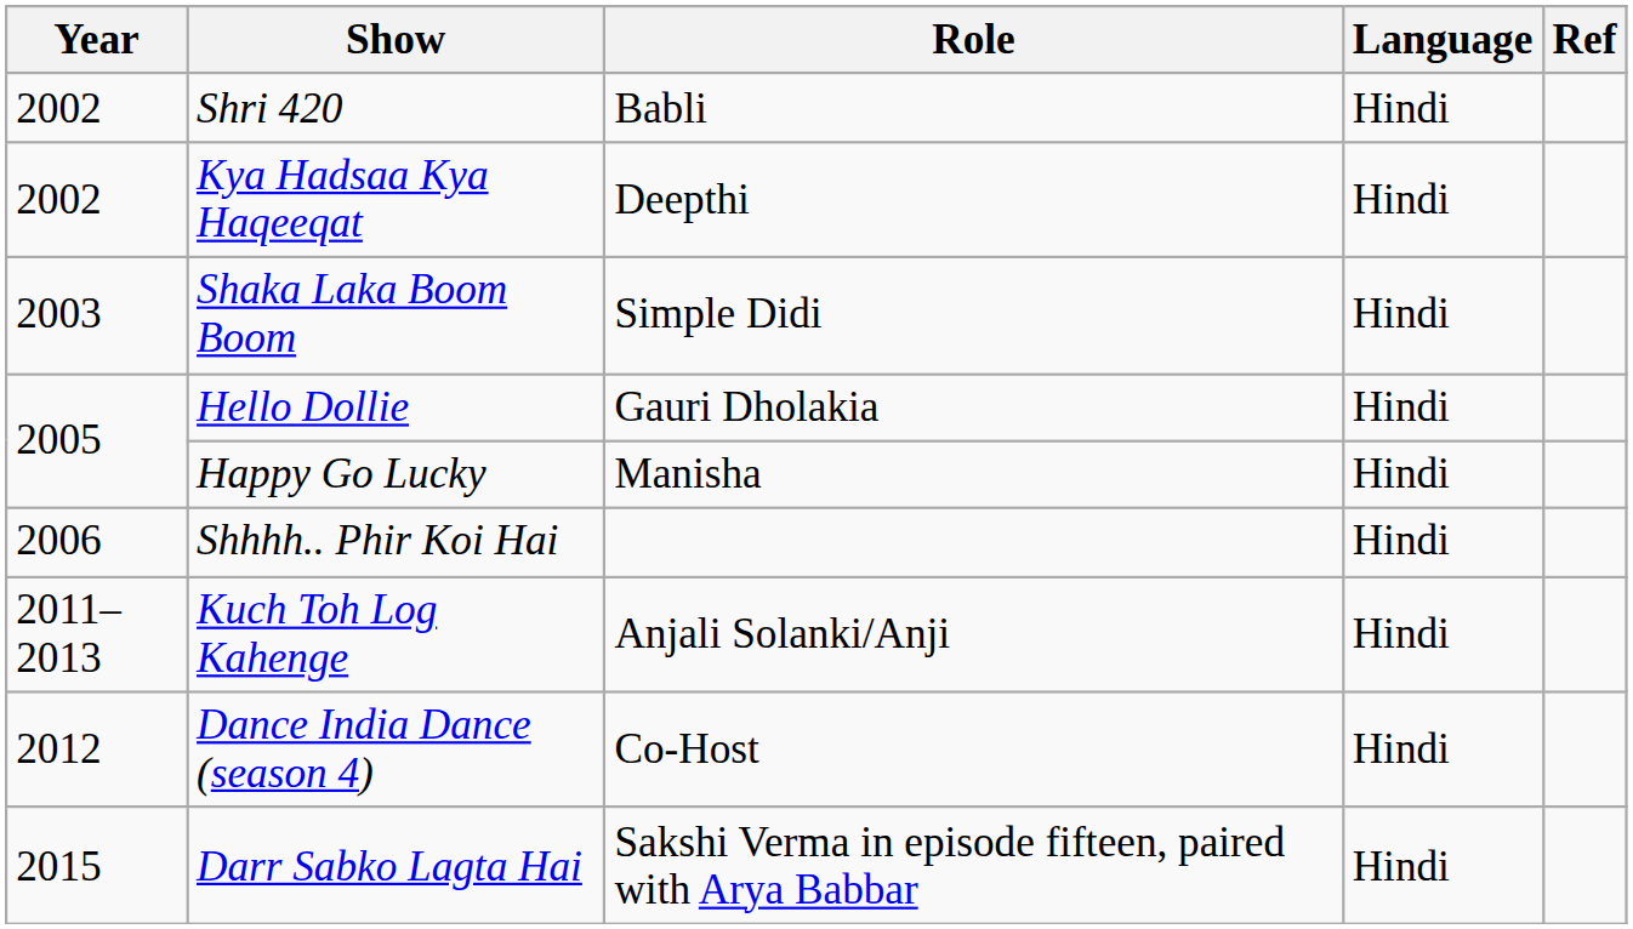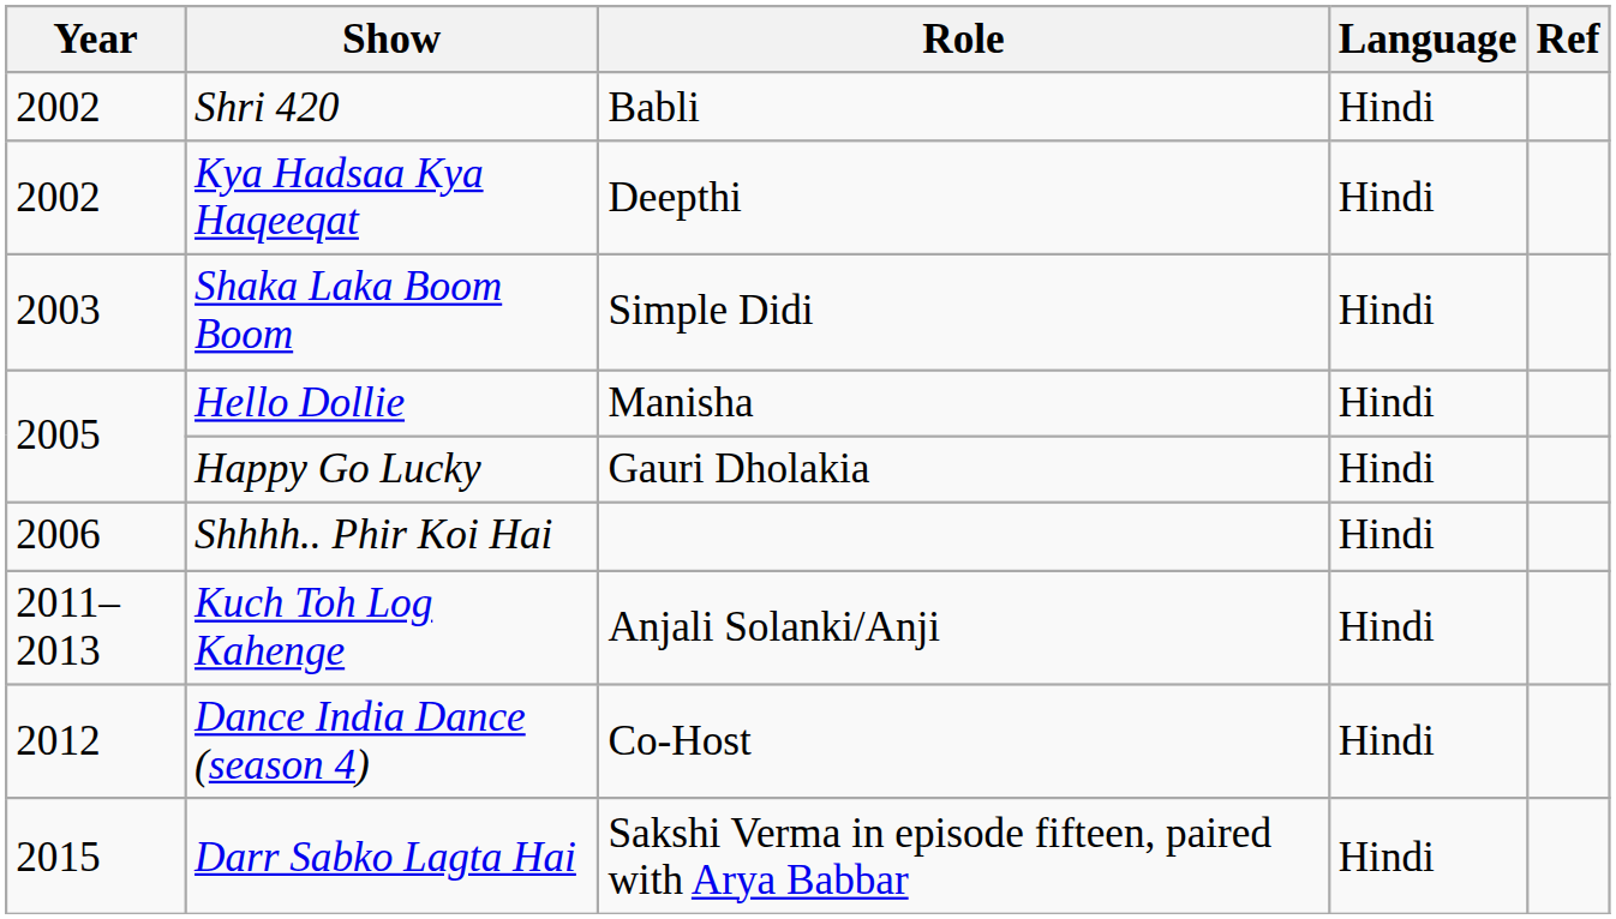 <table class="wikitable">
 <tr>
 <th>Year</th>
 <th>Show</th>
 <th>Role</th>
 <th>Language</th>
 <th>Ref</th>
 </tr>
 <tr>
 <td>2002</td>
 <td><em>Shri 420</em></td>
 <td>Babli</td>
 <td>Hindi</td>
 <td></td>
 </tr>
 <tr>
 <td>2002</td>
 <td><em><a href='#'>Kya Hadsaa Kya Haqeeqat</a></em></td>
 <td>Deepthi</td>
 <td>Hindi</td>
 <td></td>
 </tr>
 <tr>
 <td>2003</td>
 <td><em><a href='#'>Shaka Laka Boom Boom</a></em></td>
 <td>Simple Didi</td>
 <td>Hindi</td>
 <td></td>
 </tr>
 <tr>
 <td rowspan=2>2005</td>
 <td><em><a href='#'>Hello Dollie</a></em></td>
-<td>Gauri Dholakia</td>
+<td>Manisha</td>
 <td>Hindi</td>
 <td></td>
 </tr>
 <tr>
 <td><em>Happy Go Lucky</em></td>
-<td>Manisha</td>
+<td>Gauri Dholakia</td>
 <td>Hindi</td>
 <td></td>
 </tr>
 <tr>
 <td>2006</td>
 <td><em>Shhhh.. Phir Koi Hai</em></td>
 <td></td>
 <td>Hindi</td>
 <td></td>
 </tr>
 <tr>
 <td>2011–2013</td>
 <td><em><a href='#'>Kuch Toh Log Kahenge</a></em></td>
 <td>Anjali Solanki/Anji</td>
 <td>Hindi</td>
 <td></td>
 </tr>
 <tr>
 <td>2012</td>
 <td><em><a href='#'>Dance India Dance</a> (<a href='#'>season 4</a>)</em></td>
 <td>Co-Host</td>
 <td>Hindi</td>
 <td></td>
 </tr>
 <tr>
 <td>2015</td>
 <td><em><a href='#'>Darr Sabko Lagta Hai</a></em></td>
 <td>Sakshi Verma in episode fifteen, paired with <a href='#'>Arya Babbar</a></td>
 <td>Hindi</td>
 <td></td>
 </tr>
 <tr>
 </tr>
 </table>
